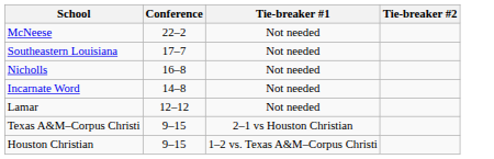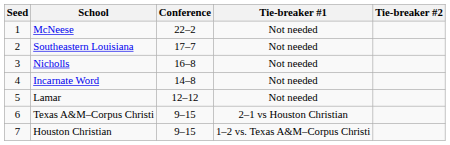 <table class="wikitable" style="text-align:center">
 <tr>
+<th>Seed</th>
 <th>School</th>
 <th>Conference</th>
 <th>Tie-breaker #1</th>
 <th>Tie-breaker #2</th>
 </tr>
 <tr>
+<td>1</td>
 <td align="left"><a href='#'>McNeese</a></td>
 <td>22–2</td>
 <td>Not needed</td>
 <td></td>
 </tr>
 <tr>
+<td>2</td>
 <td align="left"><a href='#'>Southeastern Louisiana</a></td>
 <td>17–7</td>
 <td>Not needed</td>
 <td></td>
 </tr>
 <tr>
+<td>3</td>
 <td align="left"><a href='#'>Nicholls</a></td>
 <td>16–8</td>
 <td>Not needed</td>
 <td></td>
 </tr>
 <tr>
+<td>4</td>
 <td align="left"><a href='#'>Incarnate Word</a></td>
 <td>14–8</td>
 <td>Not needed</td>
 <td></td>
 </tr>
 <tr>
+<td>5</td>
 <td align="left">Lamar</td>
 <td>12–12</td>
 <td>Not needed</td>
 <td></td>
 </tr>
 <tr>
+<td>6</td>
 <td align="left">Texas A&M–Corpus Christi</td>
 <td>9–15</td>
 <td>2–1 vs Houston Christian</td>
 <td></td>
 </tr>
 <tr>
+<td>7</td>
 <td align="left">Houston Christian</td>
 <td>9–15</td>
 <td>1–2 vs. Texas A&M–Corpus Christi</td>
 <td></td>
 </tr>
 </table>
